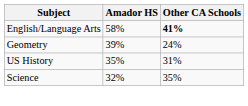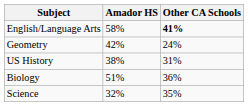 <table class="wikitable">
 <tr>
 <th>Subject</th>
 <th>Amador HS</th>
 <th>Other CA Schools</th>
 </tr>
 <tr>
 <td>English/Language Arts</td>
 <td>58%</td>
 <td><strong>41%</strong></td>
 </tr>
 <tr>
 <td>Geometry</td>
-<td>39%</td>
+<td>42%</td>
 <td>24%</td>
 </tr>
 <tr>
 <td>US History</td>
-<td>35%</td>
+<td>38%</td>
 <td>31%</td>
+</tr>
+<tr>
+<td>Biology</td>
+<td>51%</td>
+<td>36%</td>
 </tr>
 <tr>
 <td>Science</td>
 <td>32%</td>
 <td>35%</td>
 </tr>
 </table>
